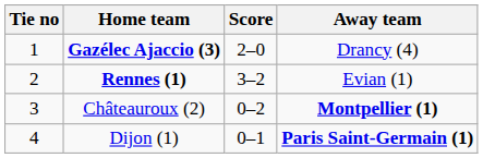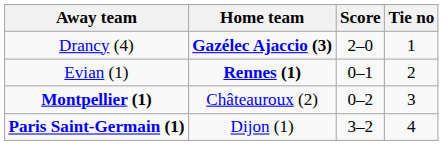 <table class="wikitable" style="text-align:center">
 <tr>
-<th>Tie no</th>
+<th>Away team</th>
 <th>Home team</th>
 <th>Score</th>
-<th>Away team</th>
+<th>Tie no</th>
 </tr>
 <tr>
-<td>1</td>
+<td><a href='#'>Drancy</a> (4)</td>
 <td><strong><a href='#'>Gazélec Ajaccio</a> (3)</strong></td>
 <td>2–0</td>
-<td><a href='#'>Drancy</a> (4)</td>
+<td>1</td>
 </tr>
 <tr>
+<td><a href='#'>Evian</a> (1)</td>
+<td><strong><a href='#'>Rennes</a> (1)</strong></td>
+<td>0–1</td>
 <td>2</td>
-<td><strong><a href='#'>Rennes</a> (1)</strong></td>
-<td>3–2</td>
-<td><a href='#'>Evian</a> (1)</td>
 </tr>
 <tr>
-<td>3</td>
+<td><strong><a href='#'>Montpellier</a> (1)</strong></td>
 <td><a href='#'>Châteauroux</a> (2)</td>
 <td>0–2</td>
-<td><strong><a href='#'>Montpellier</a> (1)</strong></td>
+<td>3</td>
 </tr>
 <tr>
+<td><strong><a href='#'>Paris Saint-Germain</a> (1)</strong></td>
+<td><a href='#'>Dijon</a> (1)</td>
+<td>3–2</td>
 <td>4</td>
-<td><a href='#'>Dijon</a> (1)</td>
-<td>0–1</td>
-<td><strong><a href='#'>Paris Saint-Germain</a> (1)</strong></td>
 </tr>
 </table>
